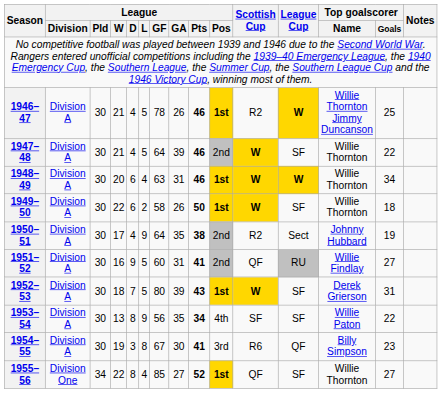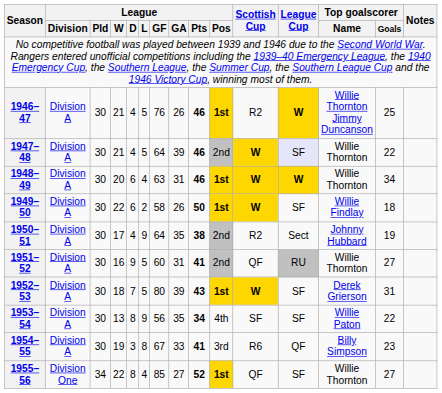 <table class="wikitable" style="text-align: center">
 <tr>
 <th rowspan=2>Season</th>
 <th colspan=9>League</th>
 <th rowspan=2><a href='#'>Scottish<br>Cup</a></th>
 <th rowspan=2><a href='#'>League<br>Cup</a></th>
 <th colspan=2>Top goalscorer</th>
 <th rowspan=2>Notes</th>
 </tr>
 <tr>
 <th width=130>Division</th>
 <th width=20>Pld</th>
 <th width=20>W</th>
 <th width=20>D</th>
 <th width=20>L</th>
 <th width=20>GF</th>
 <th width=20>GA</th>
 <th width=25>Pts</th>
 <th>Pos</th>
 <th>Name</th>
 <th><small>Goals</small></th>
 </tr>
 <tr>
 <td colspan=15><em>No competitive football was played between 1939 and 1946 due to the <a href='#'>Second World War</a>. Rangers entered unofficial competitions including the <a href='#'>1939–40 Emergency League</a>, the <a href='#'>1940 Emergency Cup</a>, the <a href='#'>Southern League</a>, the <a href='#'>Summer Cup</a>, the <a href='#'>Southern League Cup</a> and the <a href='#'>1946 Victory Cup</a>, winning most of them.</em></td>
 </tr>
 <tr>
 <th align="center"><a href='#'>1946–47</a></th>
 <td><a href='#'>Division A</a></td>
 <td>30</td>
 <td>21</td>
 <td>4</td>
 <td>5</td>
-<td>78</td>
+<td>76</td>
 <td>26</td>
 <td><strong>46</strong></td>
 <td bgcolor=gold align="center"><strong>1st</strong></td>
 <td align="center">R2</td>
 <td bgcolor=gold align="center"><strong>W</strong></td>
 <td><a href='#'>Willie Thornton</a><br><a href='#'>Jimmy Duncanson</a></td>
 <td align="center">25</td>
 <td></td>
 </tr>
 <tr>
 <th align="center"><a href='#'>1947–48</a></th>
 <td><a href='#'>Division A</a></td>
 <td>30</td>
 <td>21</td>
 <td>4</td>
 <td>5</td>
 <td>64</td>
 <td>39</td>
 <td><strong>46</strong></td>
 <td bgcolor="silver" align="center">2nd</td>
 <td bgcolor=gold align="center"><strong>W</strong></td>
-<td align="center">SF</td>
+<td align="center" style="background: lavender;">SF</td>
 <td>Willie Thornton</td>
 <td align="center">22</td>
 <td></td>
 </tr>
 <tr>
 <th align="center"><a href='#'>1948–49</a></th>
 <td><a href='#'>Division A</a></td>
 <td>30</td>
 <td>20</td>
 <td>6</td>
 <td>4</td>
 <td>63</td>
 <td>31</td>
 <td><strong>46</strong></td>
 <td bgcolor=gold align="center"><strong>1st</strong></td>
 <td bgcolor=gold align="center"><strong>W</strong></td>
 <td bgcolor=gold align="center"><strong>W</strong></td>
 <td>Willie Thornton</td>
 <td align="center">34</td>
 <td></td>
 </tr>
 <tr>
 <th align="center"><a href='#'>1949–50</a></th>
 <td><a href='#'>Division A</a></td>
 <td>30</td>
 <td>22</td>
 <td>6</td>
 <td>2</td>
 <td>58</td>
 <td>26</td>
 <td><strong>50</strong></td>
 <td bgcolor=gold align="center"><strong>1st</strong></td>
 <td bgcolor=gold align="center"><strong>W</strong></td>
 <td align="center">SF</td>
-<td>Willie Thornton</td>
+<td><a href='#'>Willie Findlay</a></td>
 <td align="center">18</td>
 <td></td>
 </tr>
 <tr>
 <th align="center"><a href='#'>1950–51</a></th>
 <td><a href='#'>Division A</a></td>
 <td>30</td>
 <td>17</td>
 <td>4</td>
 <td>9</td>
 <td>64</td>
 <td>35</td>
 <td><strong>38</strong></td>
 <td bgcolor="silver" align="center">2nd</td>
 <td align="center">R2</td>
 <td align="center">Sect</td>
 <td><a href='#'>Johnny Hubbard</a></td>
 <td align="center">19</td>
 <td></td>
 </tr>
 <tr>
 <th align="center"><a href='#'>1951–52</a></th>
 <td><a href='#'>Division A</a></td>
 <td>30</td>
 <td>16</td>
 <td>9</td>
 <td>5</td>
 <td>60</td>
 <td>31</td>
 <td><strong>41</strong></td>
 <td bgcolor="silver" align="center">2nd</td>
 <td align="center">QF</td>
 <td bgcolor="silver" align="center">RU</td>
-<td><a href='#'>Willie Findlay</a></td>
+<td>Willie Thornton</td>
 <td align="center">27</td>
 <td></td>
 </tr>
 <tr>
 <th align="center"><a href='#'>1952–53</a></th>
 <td><a href='#'>Division A</a></td>
 <td>30</td>
 <td>18</td>
 <td>7</td>
 <td>5</td>
 <td>80</td>
 <td>39</td>
 <td><strong>43</strong></td>
 <td bgcolor=gold align="center"><strong>1st</strong></td>
 <td bgcolor=gold align="center"><strong>W</strong></td>
 <td align="center">SF</td>
 <td><a href='#'>Derek Grierson</a></td>
 <td align="center">31</td>
 <td></td>
 </tr>
 <tr>
 <th align="center"><a href='#'>1953–54</a></th>
 <td><a href='#'>Division A</a></td>
 <td>30</td>
 <td>13</td>
 <td>8</td>
 <td>9</td>
 <td>56</td>
 <td>35</td>
 <td><strong>34</strong></td>
 <td align="center">4th</td>
 <td align="center">SF</td>
 <td align="center">SF</td>
 <td><a href='#'>Willie Paton</a></td>
 <td align="center">22</td>
 <td></td>
 </tr>
 <tr>
 <th align="center"><a href='#'>1954–55</a></th>
 <td><a href='#'>Division A</a></td>
 <td>30</td>
 <td>19</td>
 <td>3</td>
 <td>8</td>
 <td>67</td>
-<td>30</td>
+<td>33</td>
 <td><strong>41</strong></td>
 <td align="center">3rd</td>
 <td align="center">R6</td>
 <td align="center">QF</td>
 <td><a href='#'>Billy Simpson</a></td>
 <td align="center">23</td>
 <td></td>
 </tr>
 <tr>
 <th align="center"><a href='#'>1955–56</a></th>
 <td><a href='#'>Division One</a></td>
 <td>34</td>
 <td>22</td>
 <td>8</td>
 <td>4</td>
 <td>85</td>
 <td>27</td>
 <td><strong>52</strong></td>
 <td bgcolor=gold align="center"><strong>1st</strong></td>
 <td align="center">QF</td>
 <td align="center">SF</td>
 <td>Willie Thornton</td>
 <td align="center">27</td>
 <td></td>
 </tr>
 </table>
